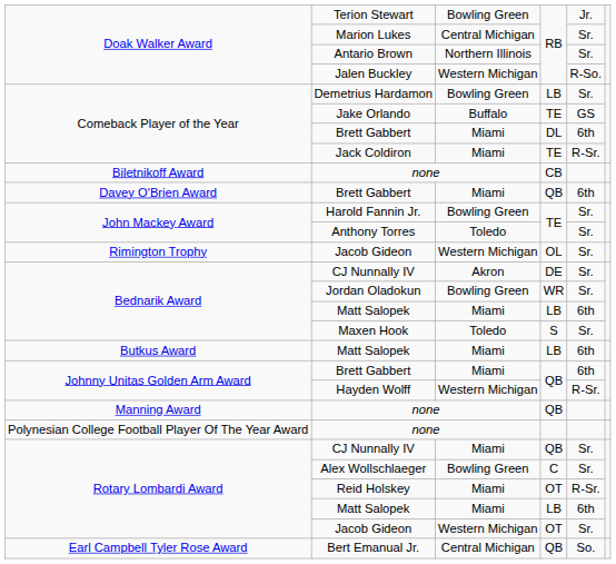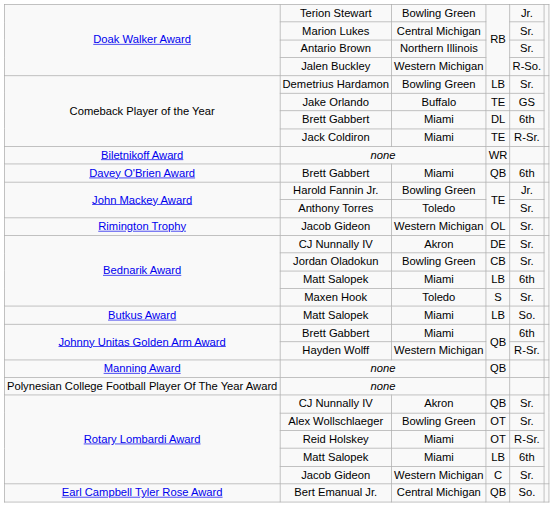 <table class="wikitable" style="text-align:center;">
 <tr>
 <td rowspan=4><a href='#'>Doak Walker Award</a></td>
 <td>Terion Stewart</td>
 <td>Bowling Green</td>
 <td rowspan=4>RB</td>
 <td>Jr.</td>
 <td rowspan=4></td>
 </tr>
 <tr>
 <td>Marion Lukes</td>
 <td>Central Michigan</td>
 <td>Sr.</td>
 </tr>
 <tr>
 <td>Antario Brown</td>
 <td>Northern Illinois</td>
 <td>Sr.</td>
 </tr>
 <tr>
 <td>Jalen Buckley</td>
 <td>Western Michigan</td>
 <td>R-So.</td>
 </tr>
 <tr>
 <td rowspan=4>Comeback Player of the Year</td>
 <td>Demetrius Hardamon</td>
 <td>Bowling Green</td>
 <td>LB</td>
 <td>Sr.</td>
 <td rowspan=4></td>
 </tr>
 <tr>
 <td>Jake Orlando</td>
 <td>Buffalo</td>
 <td>TE</td>
 <td>GS</td>
 </tr>
 <tr>
 <td>Brett Gabbert</td>
 <td>Miami</td>
 <td>DL</td>
 <td>6th</td>
 </tr>
 <tr>
 <td>Jack Coldiron</td>
 <td>Miami</td>
 <td>TE</td>
 <td>R-Sr.</td>
 </tr>
 <tr>
 <td><a href='#'>Biletnikoff Award</a></td>
 <td colspan=2 align=center><em>none</em></td>
-<td>CB</td>
+<td>WR</td>
 <td></td>
 <td></td>
 </tr>
 <tr>
 <td><a href='#'>Davey O'Brien Award</a></td>
 <td>Brett Gabbert</td>
 <td>Miami</td>
 <td>QB</td>
 <td>6th</td>
 <td></td>
 </tr>
 <tr>
 <td rowspan=2><a href='#'>John Mackey Award</a></td>
 <td>Harold Fannin Jr.</td>
 <td>Bowling Green</td>
 <td rowspan=2>TE</td>
-<td>Sr.</td>
+<td>Jr.</td>
 <td rowspan=2></td>
 </tr>
 <tr>
 <td>Anthony Torres</td>
 <td>Toledo</td>
 <td>Sr.</td>
 </tr>
 <tr>
 <td><a href='#'>Rimington Trophy</a></td>
 <td>Jacob Gideon</td>
 <td>Western Michigan</td>
 <td>OL</td>
 <td>Sr.</td>
 <td></td>
 </tr>
 <tr>
 <td rowspan=4><a href='#'>Bednarik Award</a></td>
 <td>CJ Nunnally IV</td>
 <td>Akron</td>
 <td>DE</td>
 <td>Sr.</td>
 <td rowspan=4></td>
 </tr>
 <tr>
 <td>Jordan Oladokun</td>
 <td>Bowling Green</td>
-<td>WR</td>
+<td>CB</td>
 <td>Sr.</td>
 </tr>
 <tr>
 <td>Matt Salopek</td>
 <td>Miami</td>
 <td>LB</td>
 <td>6th</td>
 </tr>
 <tr>
 <td>Maxen Hook</td>
 <td>Toledo</td>
 <td>S</td>
 <td>Sr.</td>
 </tr>
 <tr>
 <td><a href='#'>Butkus Award</a></td>
 <td>Matt Salopek</td>
 <td>Miami</td>
 <td>LB</td>
-<td>6th</td>
+<td>So.</td>
 <td></td>
 </tr>
 <tr>
 <td rowspan=2><a href='#'>Johnny Unitas Golden Arm Award</a></td>
 <td>Brett Gabbert</td>
 <td>Miami</td>
 <td rowspan=2>QB</td>
 <td>6th</td>
 <td rowspan=2></td>
 </tr>
 <tr>
 <td>Hayden Wolff</td>
 <td>Western Michigan</td>
 <td>R-Sr.</td>
 </tr>
 <tr>
 <td><a href='#'>Manning Award</a></td>
 <td colspan=2 align=center><em>none</em></td>
 <td>QB</td>
 <td></td>
 <td></td>
 </tr>
 <tr>
 <td>Polynesian College Football Player Of The Year Award</td>
 <td colspan=2 align=center><em>none</em></td>
 <td></td>
 <td></td>
 <td></td>
 </tr>
 <tr>
 <td rowspan=5><a href='#'>Rotary Lombardi Award</a></td>
 <td>CJ Nunnally IV</td>
-<td>Miami</td>
+<td>Akron</td>
 <td>QB</td>
 <td>Sr.</td>
 <td rowspan=5></td>
 </tr>
 <tr>
 <td>Alex Wollschlaeger</td>
 <td>Bowling Green</td>
-<td>C</td>
+<td>OT</td>
 <td>Sr.</td>
 </tr>
 <tr>
 <td>Reid Holskey</td>
 <td>Miami</td>
 <td>OT</td>
 <td>R-Sr.</td>
 </tr>
 <tr>
 <td>Matt Salopek</td>
 <td>Miami</td>
 <td>LB</td>
 <td>6th</td>
 </tr>
 <tr>
 <td>Jacob Gideon</td>
 <td>Western Michigan</td>
-<td>OT</td>
+<td>C</td>
 <td>Sr.</td>
 </tr>
 <tr>
 <td><a href='#'>Earl Campbell Tyler Rose Award</a></td>
 <td>Bert Emanual Jr.</td>
 <td>Central Michigan</td>
 <td>QB</td>
 <td>So.</td>
 </tr>
 </table>
